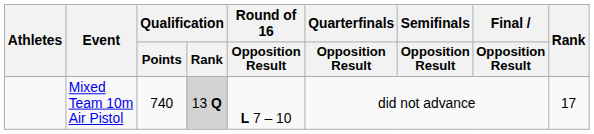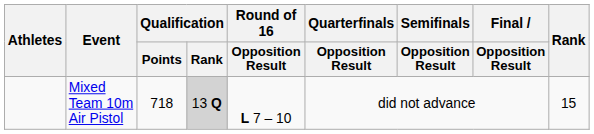 <table class="wikitable" style="font-size:90%;">
 <tr>
 <th rowspan=2>Athletes</th>
 <th rowspan=2>Event</th>
 <th colspan=2>Qualification</th>
 <th>Round of 16</th>
 <th>Quarterfinals</th>
 <th>Semifinals</th>
 <th>Final / </th>
 <th rowspan=2>Rank</th>
 </tr>
 <tr style="font-size:95%">
 <th>Points</th>
 <th>Rank</th>
 <th>Opposition<br>Result</th>
 <th>Opposition<br>Result</th>
 <th>Opposition<br>Result</th>
 <th>Opposition<br>Result</th>
 </tr>
 <tr align=center>
 <td align=left><br></td>
 <td align=left><a href='#'>Mixed Team 10m Air Pistol</a></td>
-<td>740</td>
+<td>718</td>
 <td style="background: lightgrey;">13 <strong>Q</strong></td>
 <td><br><br><strong>L</strong> 7 – 10</td>
 <td colspan=3>did not advance</td>
-<td>17</td>
+<td>15</td>
 </tr>
 </table>
